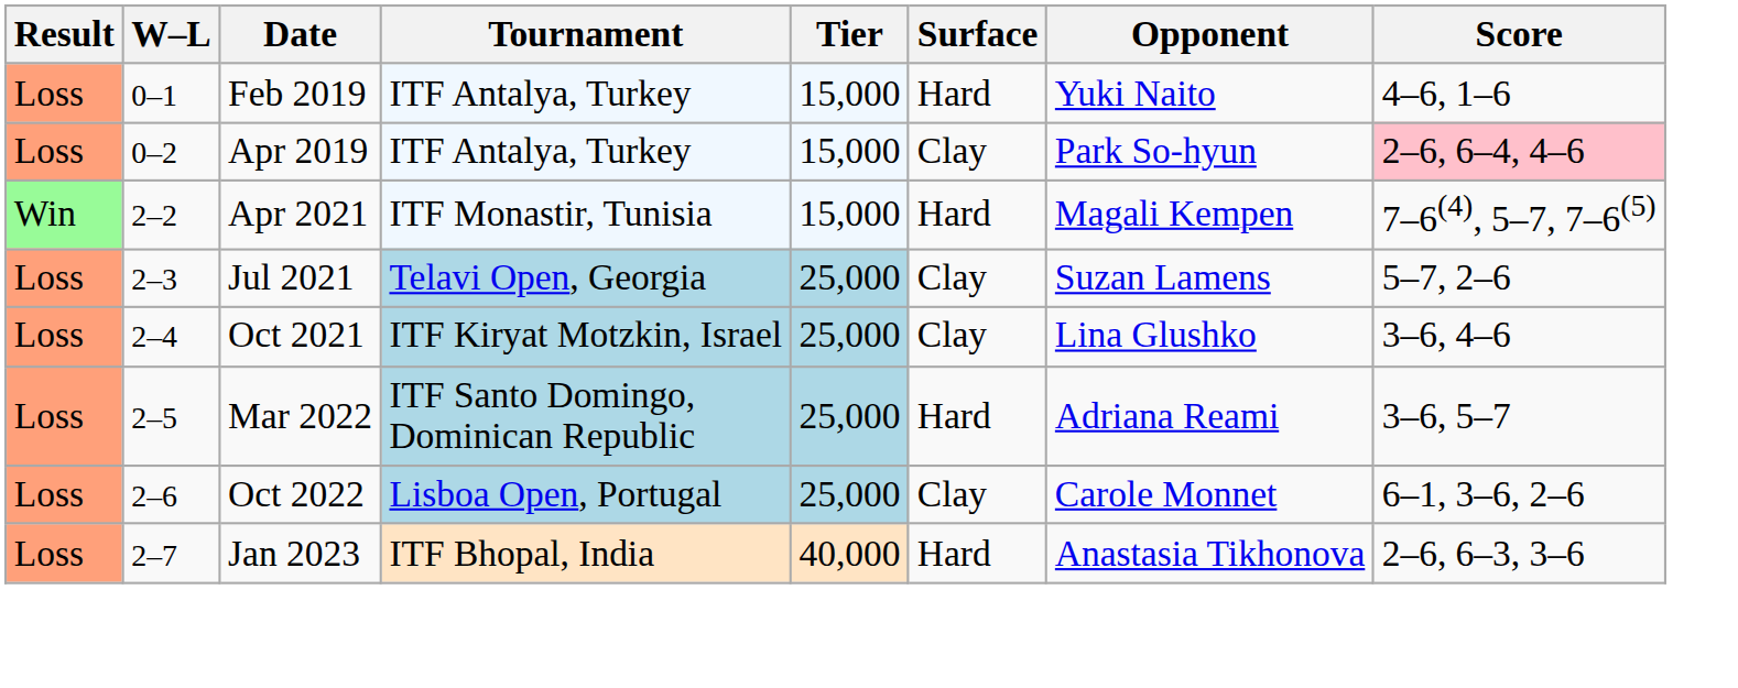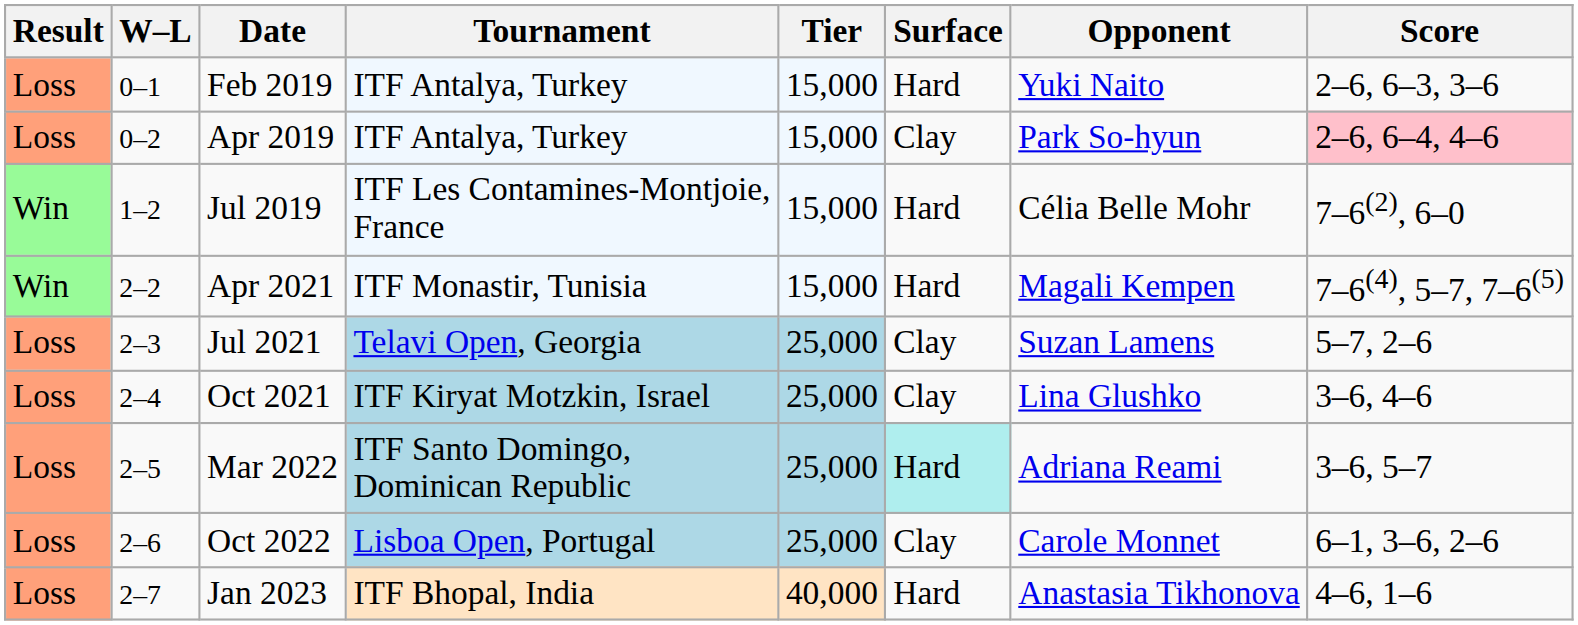 <table class="sortable wikitable">
 <tr>
 <th>Result</th>
 <th class="unsortable">W–L</th>
 <th>Date</th>
 <th>Tournament</th>
 <th>Tier</th>
 <th>Surface</th>
 <th>Opponent</th>
 <th class="unsortable">Score</th>
 </tr>
 <tr>
 <td style="background:#ffa07a;">Loss</td>
 <td><small>0–1</small></td>
 <td>Feb 2019</td>
 <td style="background:#f0f8ff;">ITF Antalya, Turkey</td>
 <td style="background:#f0f8ff;">15,000</td>
 <td>Hard</td>
 <td> <a href='#'>Yuki Naito</a></td>
-<td>4–6, 1–6</td>
+<td>2–6, 6–3, 3–6</td>
 </tr>
 <tr>
 <td style="background:#ffa07a;">Loss</td>
 <td><small>0–2</small></td>
 <td>Apr 2019</td>
 <td style="background:#f0f8ff;">ITF Antalya, Turkey</td>
 <td style="background:#f0f8ff;">15,000</td>
 <td>Clay</td>
 <td> <a href='#'>Park So-hyun</a></td>
 <td style="background: pink;">2–6, 6–4, 4–6</td>
+</tr>
+<tr>
+<td style="background:#98fb98;">Win</td>
+<td><small>1–2</small></td>
+<td>Jul 2019</td>
+<td style="background:#f0f8ff;">ITF Les Contamines-Montjoie, <br>France</td>
+<td style="background:#f0f8ff;">15,000</td>
+<td>Hard</td>
+<td> Célia Belle Mohr</td>
+<td>7–6<sup>(2)</sup>, 6–0</td>
 </tr>
 <tr>
 <td style="background:#98fb98;">Win</td>
 <td><small>2–2</small></td>
 <td>Apr 2021</td>
 <td style="background:#f0f8ff;">ITF Monastir, Tunisia</td>
 <td style="background:#f0f8ff;">15,000</td>
 <td>Hard</td>
 <td> <a href='#'>Magali Kempen</a></td>
 <td>7–6<sup>(4)</sup>, 5–7, 7–6<sup>(5)</sup></td>
 </tr>
 <tr>
 <td style="background:#ffa07a;">Loss</td>
 <td><small>2–3</small></td>
 <td>Jul 2021</td>
 <td style="background:lightblue;"><a href='#'>Telavi Open</a>, Georgia</td>
 <td style="background:lightblue;">25,000</td>
 <td>Clay</td>
 <td> <a href='#'>Suzan Lamens</a></td>
 <td>5–7, 2–6</td>
 </tr>
 <tr>
 <td style="background:#ffa07a;">Loss</td>
 <td><small>2–4</small></td>
 <td>Oct 2021</td>
 <td style="background:lightblue;">ITF Kiryat Motzkin, Israel</td>
 <td style="background:lightblue;">25,000</td>
 <td>Clay</td>
 <td> <a href='#'>Lina Glushko</a></td>
 <td>3–6, 4–6</td>
 </tr>
 <tr>
 <td style="background:#ffa07a;">Loss</td>
 <td><small>2–5</small></td>
 <td>Mar 2022</td>
 <td style="background:lightblue;">ITF Santo Domingo, <br>Dominican Republic</td>
 <td style="background:lightblue;">25,000</td>
-<td>Hard</td>
+<td style="background: paleturquoise;">Hard</td>
 <td> <a href='#'>Adriana Reami</a></td>
 <td>3–6, 5–7</td>
 </tr>
 <tr>
 <td style="background:#ffa07a;">Loss</td>
 <td><small>2–6</small></td>
 <td>Oct 2022</td>
 <td style="background:lightblue;"><a href='#'>Lisboa Open</a>, Portugal</td>
 <td style="background:lightblue;">25,000</td>
 <td>Clay</td>
 <td> <a href='#'>Carole Monnet</a></td>
 <td>6–1, 3–6, 2–6</td>
 </tr>
 <tr>
 <td style="background:#ffa07a;">Loss</td>
 <td><small>2–7</small></td>
 <td>Jan 2023</td>
 <td style="background:#ffe4c4;">ITF Bhopal, India</td>
 <td style="background:#ffe4c4;">40,000</td>
 <td>Hard</td>
 <td> <a href='#'>Anastasia Tikhonova</a></td>
-<td>2–6, 6–3, 3–6</td>
+<td>4–6, 1–6</td>
 </tr>
 </table>
